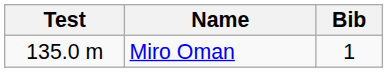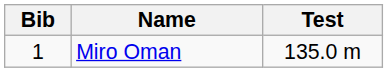 <table class="wikitable collapsible autocollapse sortable" style="text-align:center; line-height:16px; width:18%;">
 <tr>
+<th width=30>Bib</th>
+<th width=100>Name</th>
 <th width=60>Test</th>
-<th width=100>Name</th>
-<th width=30>Bib</th>
 </tr>
 <tr>
+<td>1</td>
+<td align=left> <a href='#'>Miro Oman</a></td>
 <td align=center>135.0 m</td>
-<td align=left> <a href='#'>Miro Oman</a></td>
-<td>1</td>
 </tr>
 </table>
